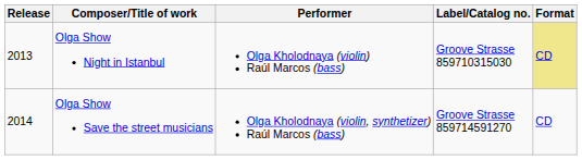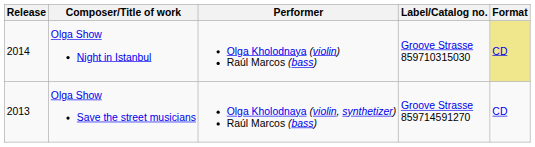 <table class="wikitable sortable">
 <tr>
 <th>Release</th>
 <th>Composer/Title of work</th>
 <th class="unsortable">Performer</th>
 <th>Label/Catalog no.</th>
 <th>Format</th>
 </tr>
 <tr>
-<td>2013</td>
+<td>2014</td>
 <td><a href='#'>Olga Show</a><br><ul><li><a href='#'>Night in Istanbul</a></li></ul></td>
 <td><br><ul><li><a href='#'>Olga Kholodnaya</a> <em>(<a href='#'>violin</a>)</em></li><li>Raúl Marcos <em>(<a href='#'>bass</a>)</em></li></ul></td>
 <td><a href='#'>Groove Strasse</a><br>859710315030</td>
 <td style="background: khaki;"><a href='#'>CD</a></td>
 </tr>
 <tr>
-<td>2014</td>
+<td>2013</td>
 <td><a href='#'>Olga Show</a><br><ul><li><a href='#'>Save the street musicians</a></li></ul></td>
 <td><br><ul><li><a href='#'>Olga Kholodnaya</a> <em>(<a href='#'>violin</a>, <a href='#'>synthetizer</a>)</em></li><li>Raúl Marcos <em>(<a href='#'>bass</a>)</em></li></ul></td>
 <td><a href='#'>Groove Strasse</a><br>859714591270</td>
 <td><a href='#'>CD</a></td>
 </tr>
 </table>
